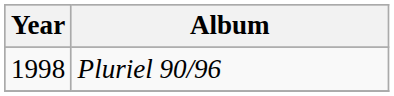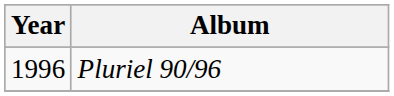 <table class="wikitable">
 <tr>
 <th align="center" rowspan="1" width="10">Year</th>
 <th align="center" rowspan="1" width="180">Album</th>
 </tr>
 <tr>
-<td align="center" rowspan="1">1998</td>
+<td align="center" rowspan="1">1996</td>
 <td><em>Pluriel 90/96</em></td>
 </tr>
 <tr>
 </tr>
 </table>
